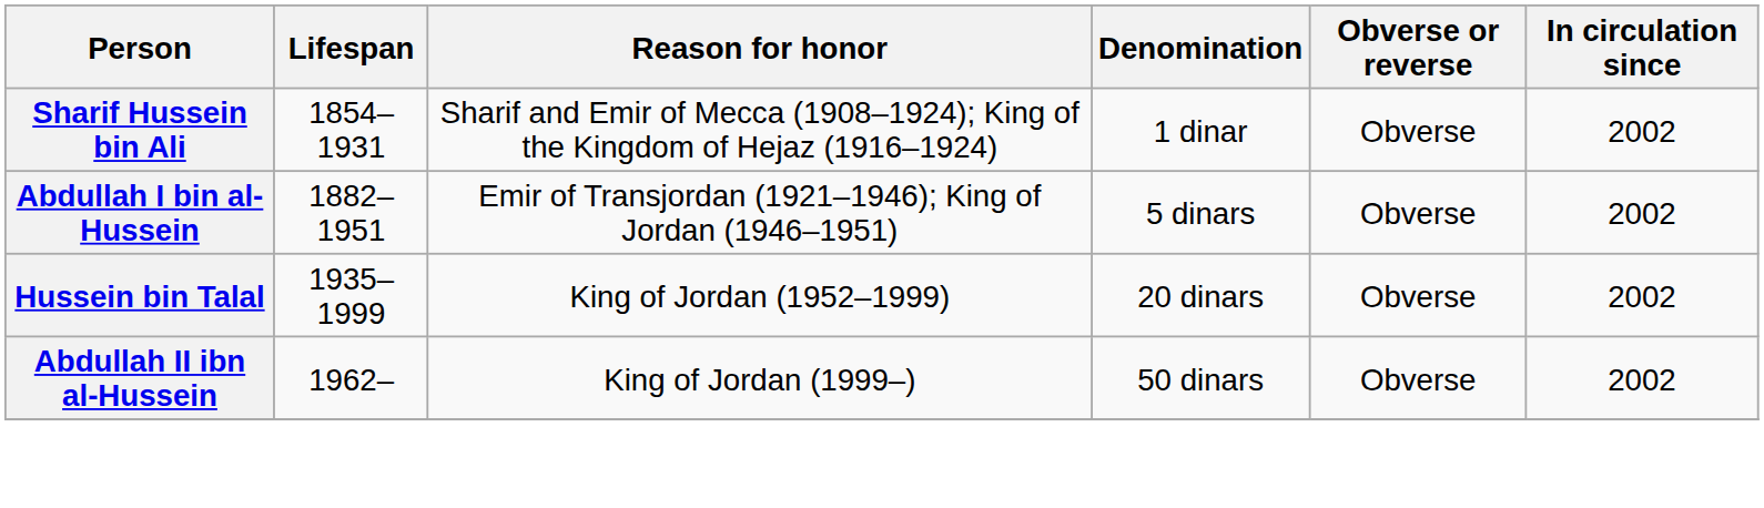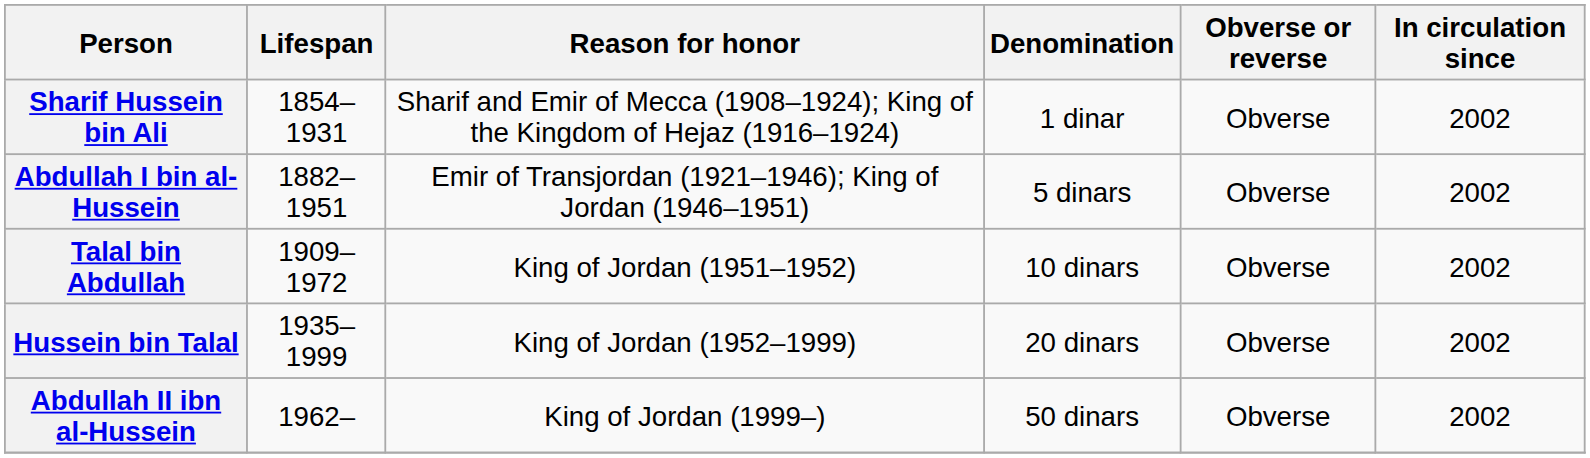 <table class="wikitable" style="font-size: 95%; text-align:center;">
 <tr>
 <th>Person</th>
 <th>Lifespan</th>
 <th>Reason for honor</th>
 <th>Denomination</th>
 <th>Obverse or reverse</th>
 <th>In circulation since</th>
 </tr>
 <tr>
 <th><a href='#'>Sharif Hussein bin Ali</a></th>
 <td>1854–1931</td>
 <td>Sharif and Emir of Mecca (1908–1924); King of the Kingdom of Hejaz (1916–1924)</td>
 <td>1 dinar</td>
 <td>Obverse</td>
 <td>2002</td>
 </tr>
 <tr>
 <th><a href='#'>Abdullah I bin al-Hussein</a></th>
 <td>1882–1951</td>
 <td>Emir of Transjordan (1921–1946); King of Jordan (1946–1951)</td>
 <td>5 dinars</td>
 <td>Obverse</td>
 <td>2002</td>
 </tr>
 <tr>
+<th><a href='#'>Talal bin Abdullah</a></th>
+<td>1909–1972</td>
+<td>King of Jordan (1951–1952)</td>
+<td>10 dinars</td>
+<td>Obverse</td>
+<td>2002</td>
+</tr>
+<tr>
 <th><a href='#'>Hussein bin Talal</a></th>
 <td>1935–1999</td>
 <td>King of Jordan (1952–1999)</td>
 <td>20 dinars</td>
 <td>Obverse</td>
 <td>2002</td>
 </tr>
 <tr>
 <th><a href='#'>Abdullah II ibn al-Hussein</a></th>
 <td>1962–</td>
 <td>King of Jordan (1999–)</td>
 <td>50 dinars</td>
 <td>Obverse</td>
 <td>2002</td>
 </tr>
 <tr>
 </tr>
 </table>
